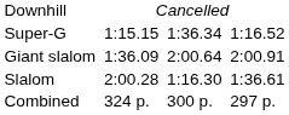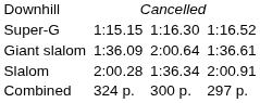 <table>
 <tr>
 <td>Downhill</td>
 <td colspan=6 align=center><em>Cancelled</em></td>
 </tr>
 <tr>
 <td>Super-G<br></td>
 <td></td>
 <td>1:15.15</td>
 <td></td>
-<td>1:36.34</td>
+<td>1:16.30</td>
 <td></td>
 <td>1:16.52</td>
 </tr>
 <tr>
 <td>Giant slalom<br></td>
 <td></td>
 <td>1:36.09</td>
 <td></td>
 <td>2:00.64</td>
 <td></td>
-<td>2:00.91</td>
+<td>1:36.61</td>
 </tr>
 <tr>
 <td>Slalom<br></td>
 <td></td>
 <td>2:00.28</td>
 <td></td>
-<td>1:16.30</td>
+<td>1:36.34</td>
 <td><br></td>
-<td>1:36.61</td>
+<td>2:00.91</td>
 </tr>
 <tr>
 <td>Combined<br></td>
 <td></td>
 <td>324 p.</td>
 <td></td>
 <td>300 p.</td>
 <td><br></td>
 <td>297 p.</td>
 </tr>
 </table>
